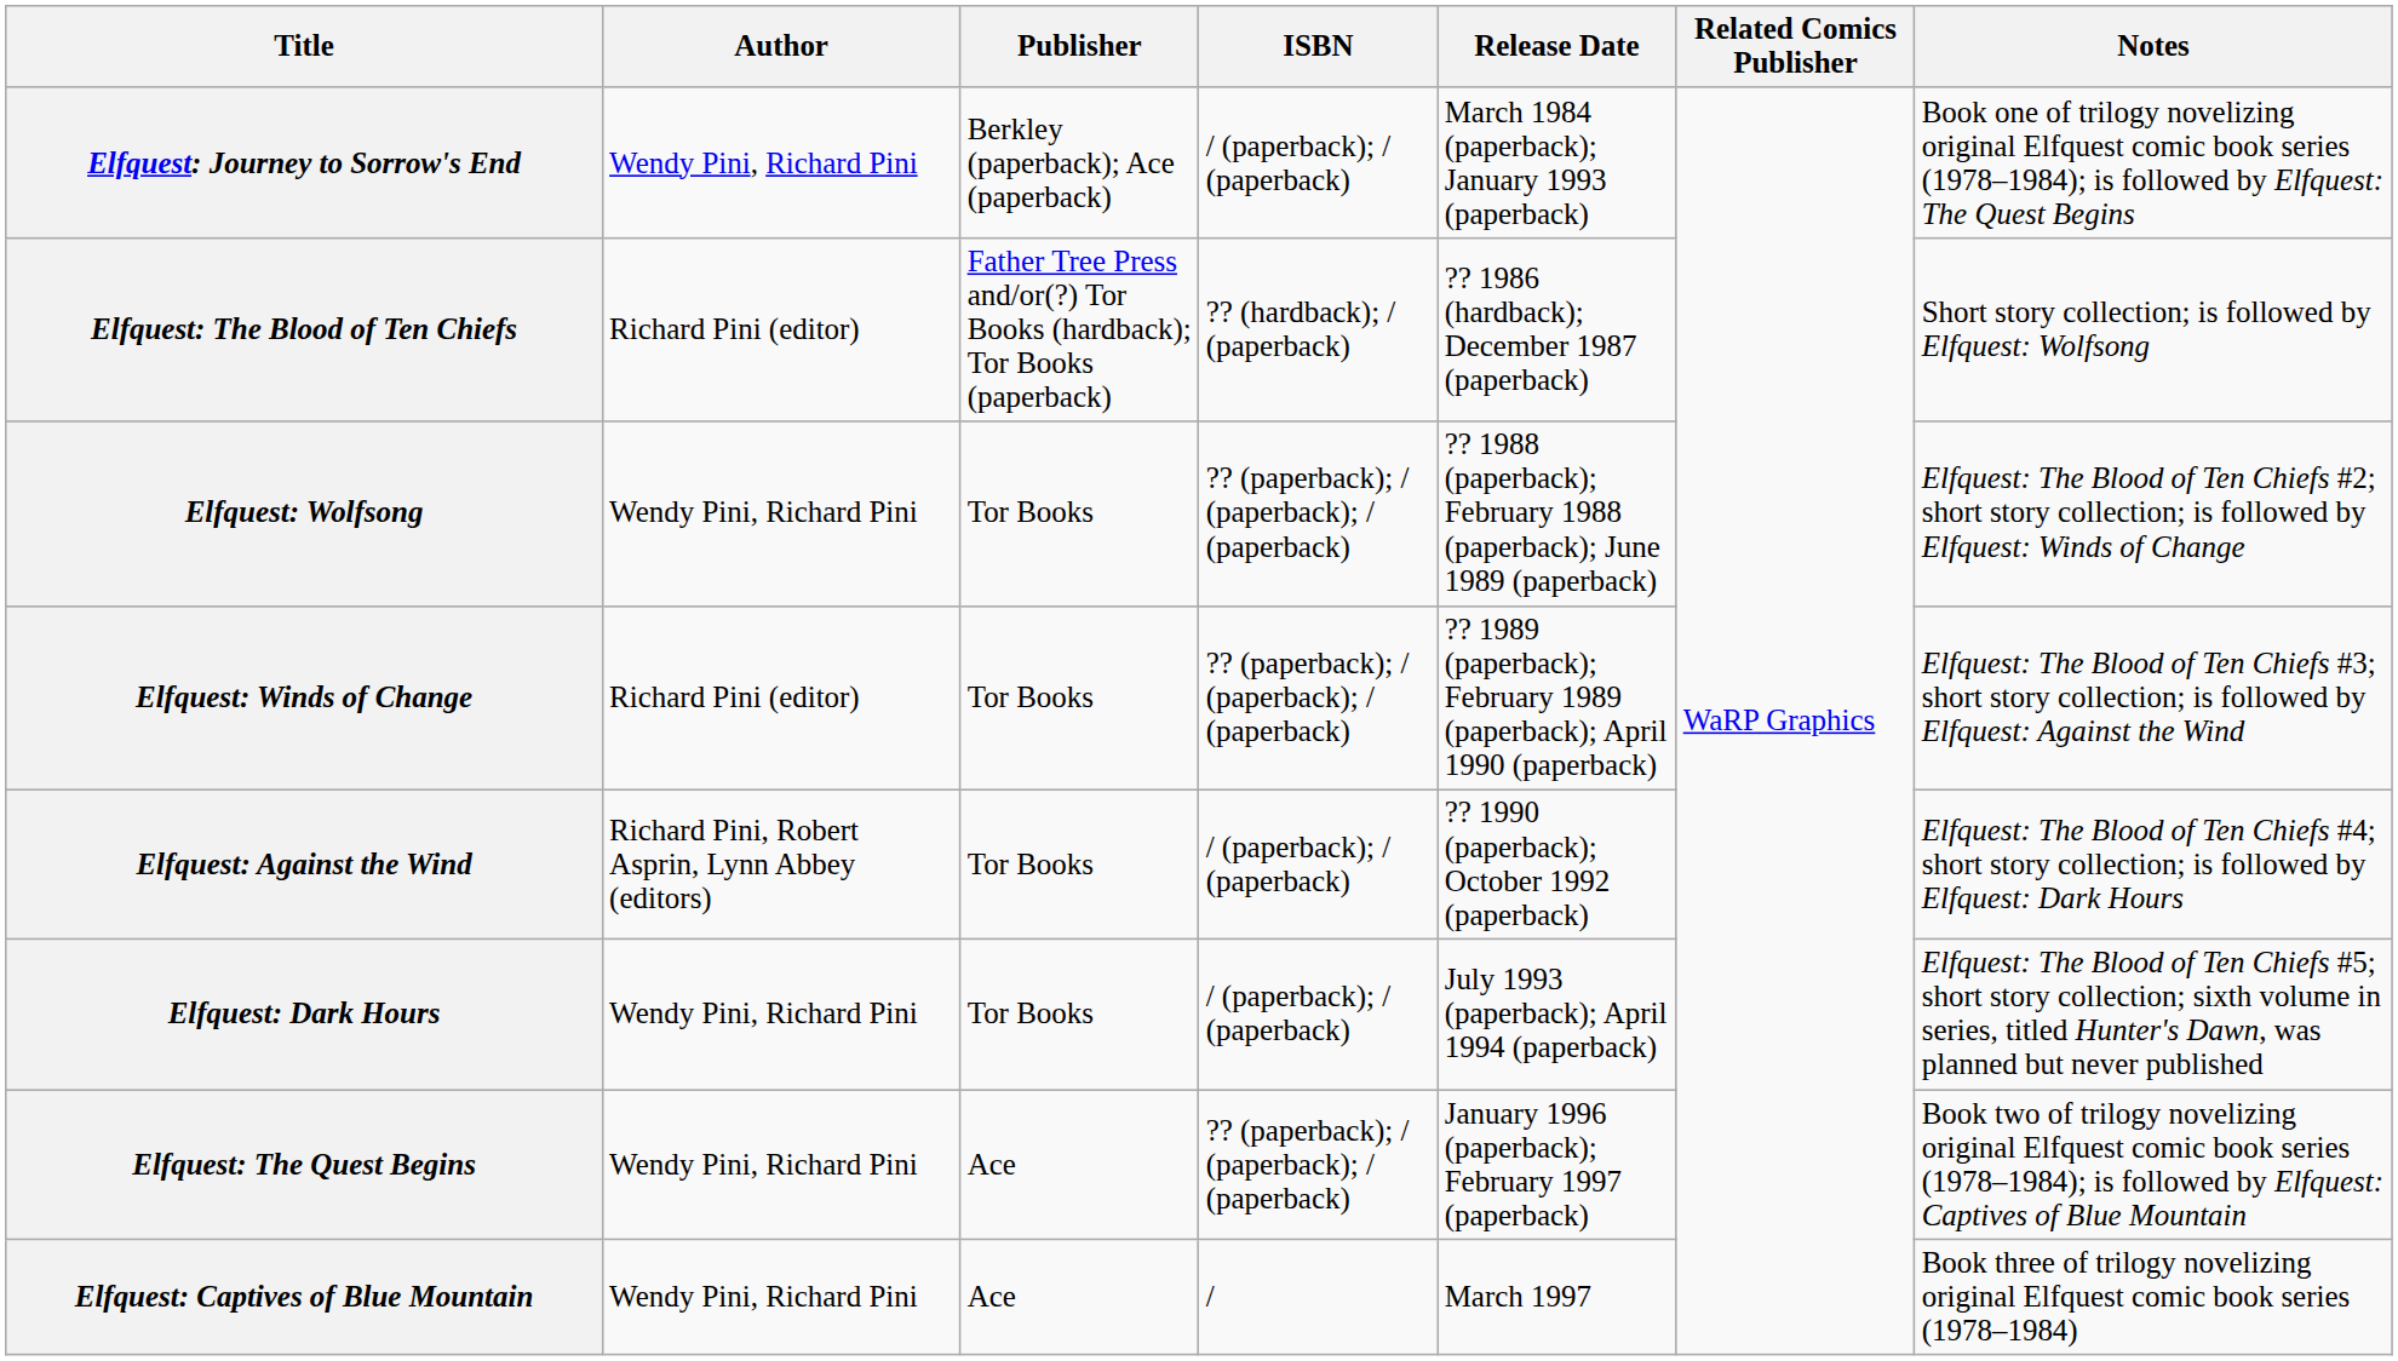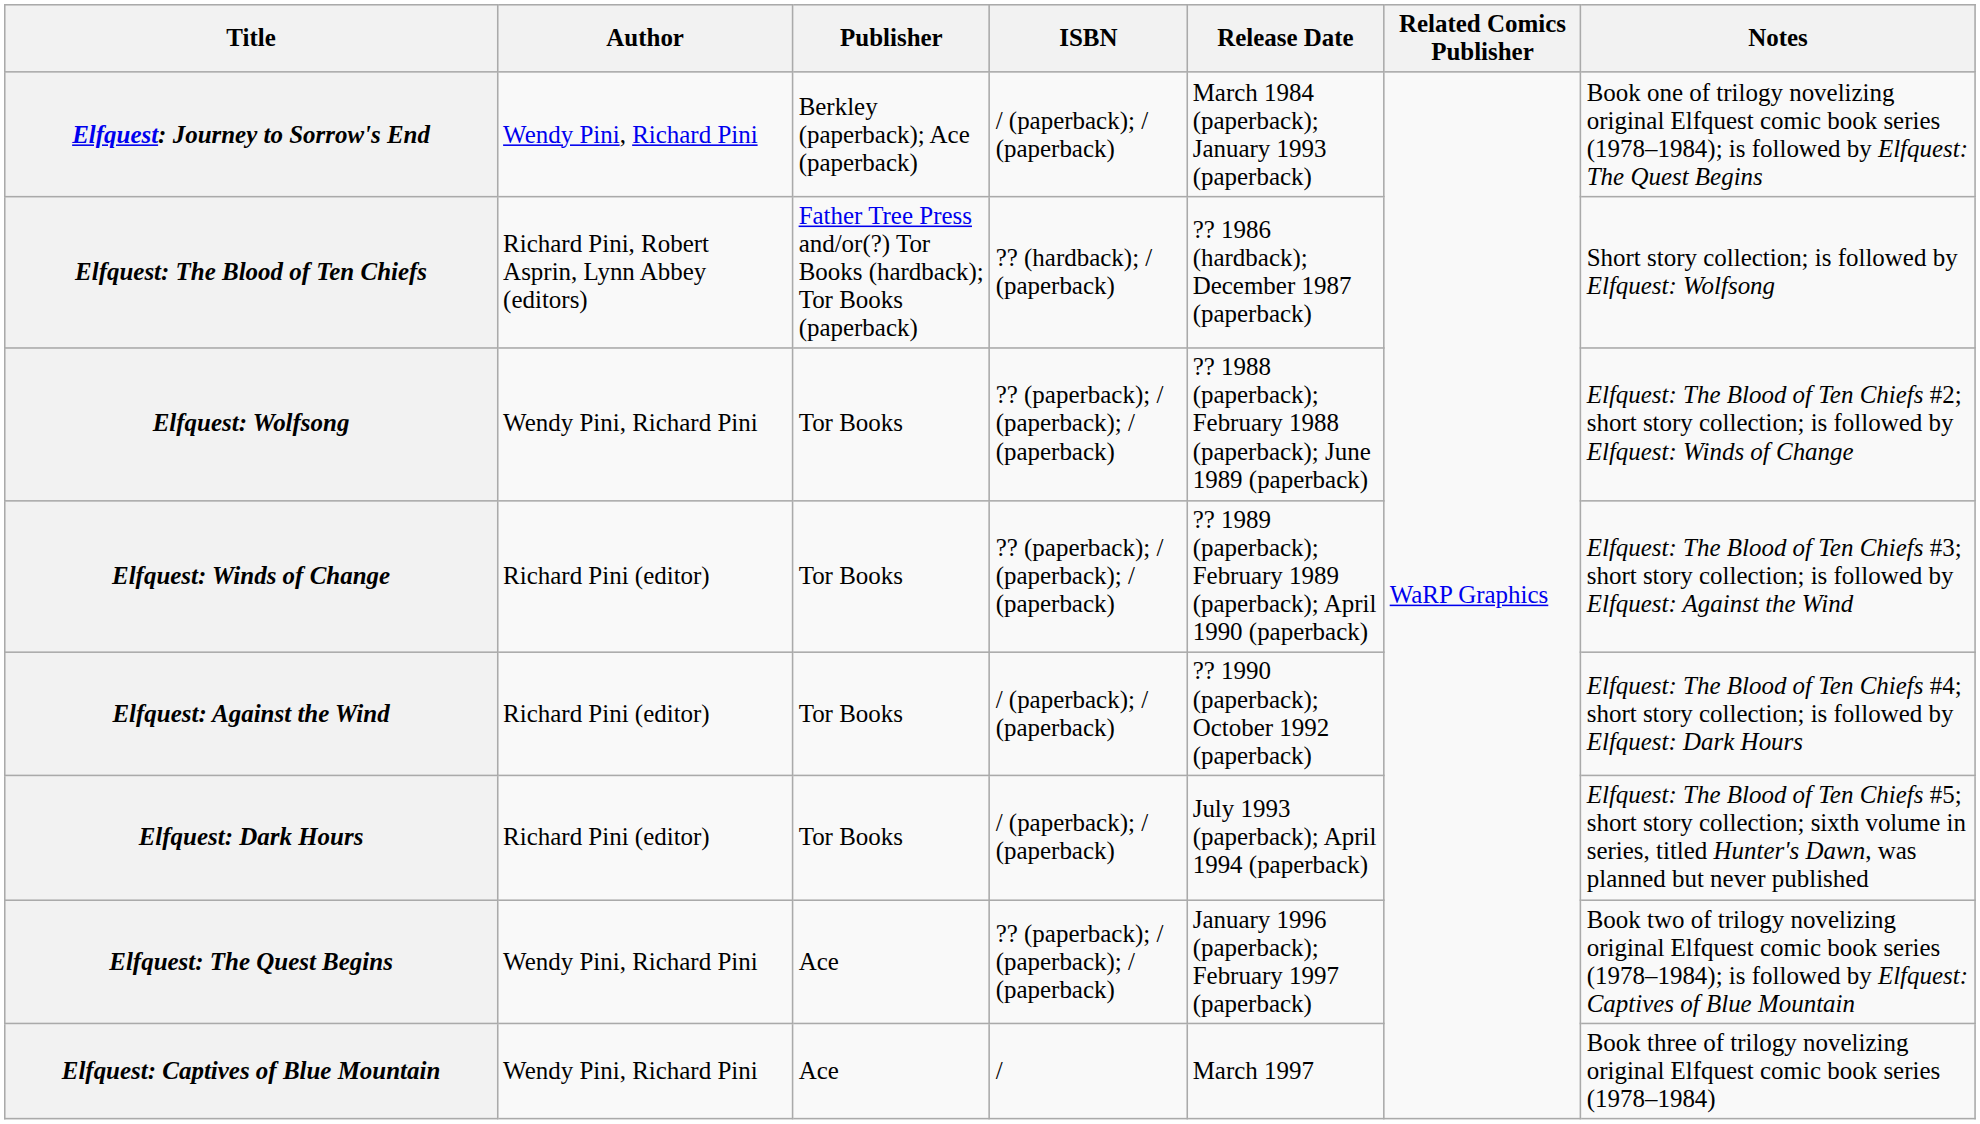 <table class="wikitable" width="100%">
 <tr>
 <th width="25%">Title</th>
 <th width="15%">Author</th>
 <th width="10%">Publisher</th>
 <th width="10%">ISBN</th>
 <th width="10%">Release Date</th>
 <th width="10%">Related Comics Publisher</th>
 <th width="20%">Notes</th>
 </tr>
 <tr>
 <th><em><a href='#'>Elfquest</a>: Journey to Sorrow's End</em></th>
 <td><a href='#'>Wendy Pini</a>, <a href='#'>Richard Pini</a></td>
 <td>Berkley (paperback); Ace (paperback)</td>
 <td> /  (paperback);  /  (paperback)</td>
 <td>March 1984 (paperback); January 1993 (paperback)</td>
 <td rowspan="8"><a href='#'>WaRP Graphics</a></td>
 <td>Book one of trilogy novelizing original Elfquest comic book series (1978–1984); is followed by <em>Elfquest: The Quest Begins</em></td>
 </tr>
 <tr>
 <th><em>Elfquest: The Blood of Ten Chiefs</em></th>
-<td>Richard Pini (editor)</td>
+<td>Richard Pini, Robert Asprin, Lynn Abbey (editors)</td>
 <td><a href='#'>Father Tree Press</a> and/or(?) Tor Books (hardback); Tor Books (paperback)</td>
 <td>?? (hardback);  /  (paperback)</td>
 <td>?? 1986 (hardback); December 1987 (paperback)</td>
 <td>Short story collection; is followed by <em>Elfquest: Wolfsong</em></td>
 </tr>
 <tr>
 <th><em>Elfquest: Wolfsong</em></th>
 <td>Wendy Pini, Richard Pini</td>
 <td>Tor Books</td>
 <td>?? (paperback);  /  (paperback);  /  (paperback)</td>
 <td>?? 1988 (paperback); February 1988 (paperback); June 1989 (paperback)</td>
 <td><em>Elfquest: The Blood of Ten Chiefs</em> #2; short story collection; is followed by <em>Elfquest: Winds of Change</em></td>
 </tr>
 <tr>
 <th><em>Elfquest: Winds of Change</em></th>
 <td>Richard Pini (editor)</td>
 <td>Tor Books</td>
 <td>?? (paperback);  /  (paperback);  /  (paperback)</td>
 <td>?? 1989 (paperback); February 1989 (paperback); April 1990 (paperback)</td>
 <td><em>Elfquest: The Blood of Ten Chiefs</em> #3; short story collection; is followed by <em>Elfquest: Against the Wind</em></td>
 </tr>
 <tr>
 <th><em>Elfquest: Against the Wind</em></th>
-<td>Richard Pini, Robert Asprin, Lynn Abbey (editors)</td>
+<td>Richard Pini (editor)</td>
 <td>Tor Books</td>
 <td> /  (paperback);  /  (paperback)</td>
 <td>?? 1990 (paperback); October 1992 (paperback)</td>
 <td><em>Elfquest: The Blood of Ten Chiefs</em> #4; short story collection; is followed by <em>Elfquest: Dark Hours</em></td>
 </tr>
 <tr>
 <th><em>Elfquest: Dark Hours</em></th>
-<td>Wendy Pini, Richard Pini</td>
+<td>Richard Pini (editor)</td>
 <td>Tor Books</td>
 <td> /  (paperback);  /  (paperback)</td>
 <td>July 1993 (paperback); April 1994 (paperback)</td>
 <td><em>Elfquest: The Blood of Ten Chiefs</em> #5; short story collection; sixth volume in series, titled <em>Hunter's Dawn</em>, was planned but never published</td>
 </tr>
 <tr>
 <th><em>Elfquest: The Quest Begins</em></th>
 <td>Wendy Pini, Richard Pini</td>
 <td>Ace</td>
 <td>?? (paperback);  /  (paperback);  /  (paperback)</td>
 <td>January 1996 (paperback); February 1997 (paperback)</td>
 <td>Book two of trilogy novelizing original Elfquest comic book series (1978–1984); is followed by <em>Elfquest: Captives of Blue Mountain</em></td>
 </tr>
 <tr>
 <th><em>Elfquest: Captives of Blue Mountain</em></th>
 <td>Wendy Pini, Richard Pini</td>
 <td>Ace</td>
 <td> / </td>
 <td>March 1997</td>
 <td>Book three of trilogy novelizing original Elfquest comic book series (1978–1984)</td>
 </tr>
 </table>
